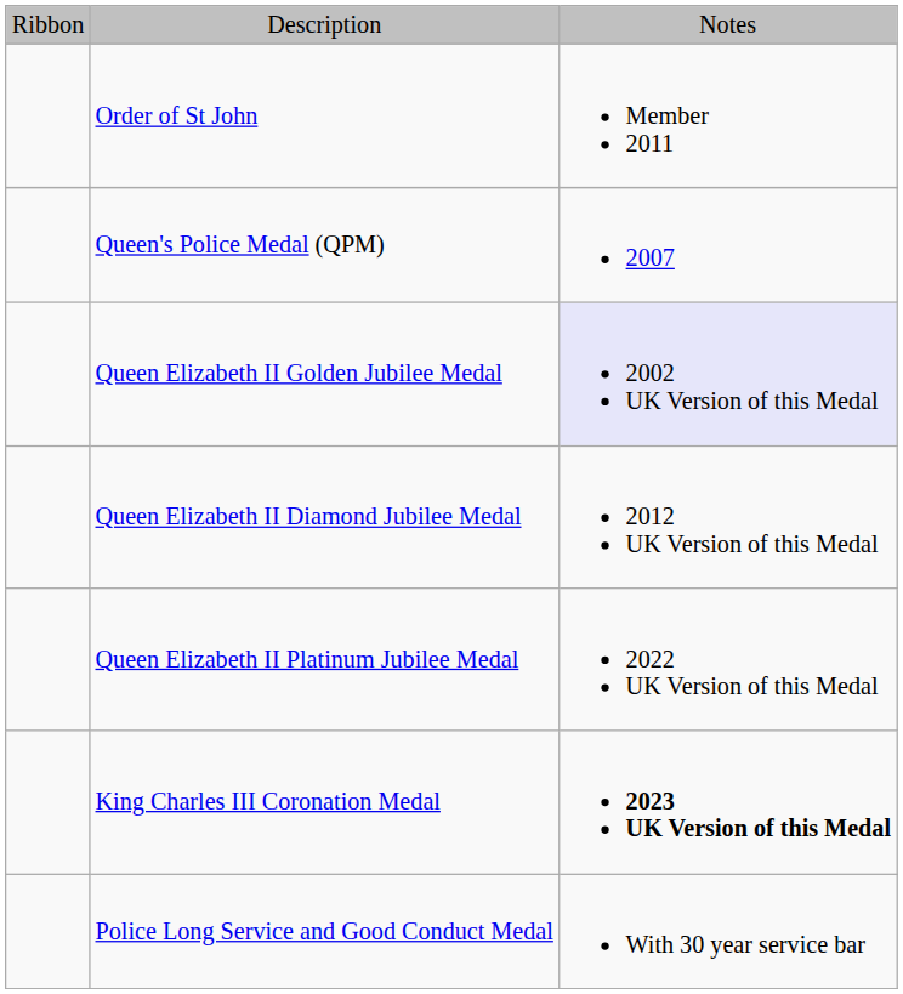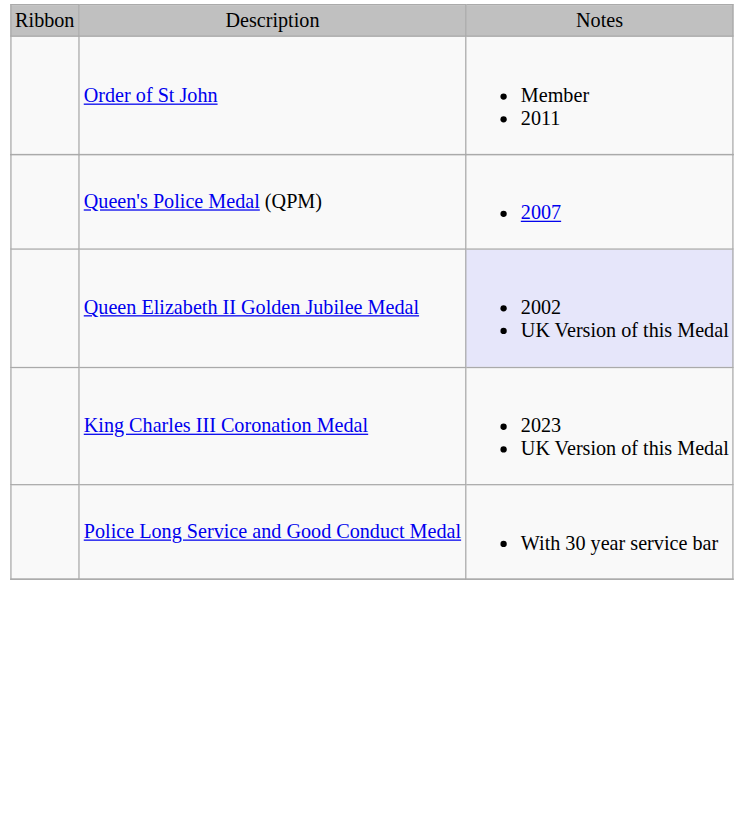 <table class="wikitable" style="margin:1em auto;">
 <tr style="background:silver;" align="center">
 <td>Ribbon</td>
 <td>Description</td>
 <td>Notes</td>
 </tr>
 <tr>
 <td></td>
 <td><a href='#'>Order of St John</a></td>
 <td><br><ul><li>Member</li><li>2011</li></ul></td>
 </tr>
 <tr>
 </tr>
 <tr>
 <td></td>
 <td><a href='#'>Queen's Police Medal</a> (QPM)</td>
 <td><br><ul><li><a href='#'>2007</a></li></ul></td>
 </tr>
 <tr>
 <td></td>
 <td><a href='#'>Queen Elizabeth II Golden Jubilee Medal</a></td>
 <td style="background: lavender;"><br><ul><li>2002</li><li>UK Version of this Medal</li></ul></td>
 </tr>
 <tr>
 <td></td>
-<td><a href='#'>Queen Elizabeth II Diamond Jubilee Medal</a></td>
-<td><br><ul><li>2012</li><li>UK Version of this Medal</li></ul></td>
-</tr>
-<tr>
-<td></td>
-<td><a href='#'>Queen Elizabeth II Platinum Jubilee Medal</a></td>
-<td><br><ul><li>2022</li><li>UK Version of this Medal</li></ul></td>
-</tr>
-<tr>
-<td></td>
 <td><a href='#'>King Charles III Coronation Medal</a></td>
-<td><strong><br><ul><li>2023</li><li>UK Version of this Medal</li></ul></strong></td>
+<td><br><ul><li>2023</li><li>UK Version of this Medal</li></ul></td>
 </tr>
 <tr>
 <td></td>
 <td><a href='#'>Police Long Service and Good Conduct Medal</a></td>
 <td><br><ul><li>With 30 year service bar</li></ul></td>
 </tr>
 <tr>
 </tr>
 </table>
